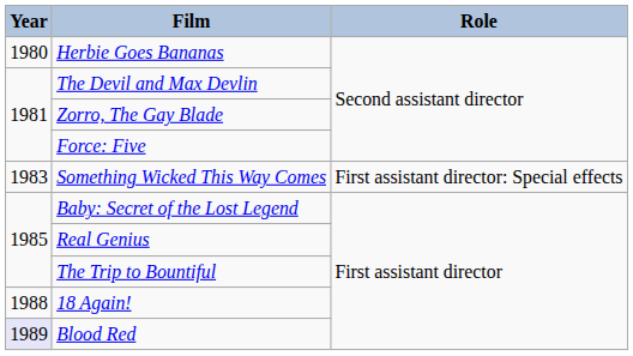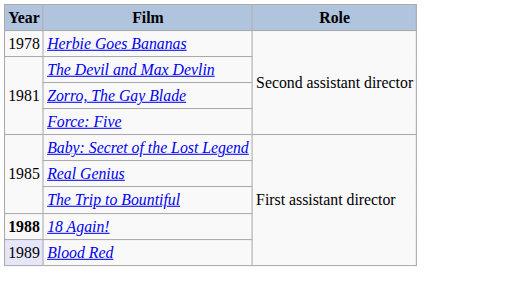 <table class="wikitable" style="font-size:95%;">
 <tr>
 <th style="background:#B0C4DE;">Year</th>
 <th style="background:#B0C4DE;">Film</th>
 <th style="background:#B0C4DE;">Role</th>
 </tr>
 <tr>
-<td>1980</td>
+<td>1978</td>
 <td><em><a href='#'>Herbie Goes Bananas</a></em></td>
 <td rowspan=4>Second assistant director</td>
 </tr>
 <tr>
 <td rowspan=3>1981</td>
 <td><em><a href='#'>The Devil and Max Devlin</a></em></td>
 </tr>
 <tr>
 <td><em><a href='#'>Zorro, The Gay Blade</a></em></td>
 </tr>
 <tr>
 <td><em><a href='#'>Force: Five</a></em></td>
 </tr>
 <tr>
-<td>1983</td>
-<td><em><a href='#'>Something Wicked This Way Comes</a></em></td>
-<td>First assistant director: Special effects</td>
-</tr>
-<tr>
 <td rowspan=3>1985</td>
 <td><em><a href='#'>Baby: Secret of the Lost Legend</a></em></td>
 <td rowspan=5>First assistant director</td>
 </tr>
 <tr>
 <td><em><a href='#'>Real Genius</a></em></td>
 </tr>
 <tr>
 <td><em><a href='#'>The Trip to Bountiful</a></em></td>
 </tr>
 <tr>
-<td>1988</td>
+<td><strong>1988</strong></td>
 <td><em><a href='#'>18 Again!</a></em></td>
 </tr>
 <tr>
 <td style="background: lavender;">1989</td>
 <td><em><a href='#'>Blood Red</a></em></td>
 </tr>
 </table>
